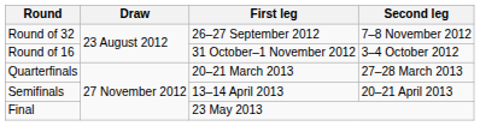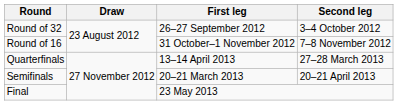 <table class="wikitable">
 <tr>
 <th>Round</th>
 <th>Draw</th>
 <th>First leg</th>
 <th>Second leg</th>
 </tr>
 <tr>
 <td>Round of 32</td>
 <td rowspan=2>23 August 2012</td>
 <td>26–27 September 2012</td>
-<td>7–8 November 2012</td>
+<td>3–4 October 2012</td>
 </tr>
 <tr>
 <td>Round of 16</td>
 <td>31 October–1 November 2012</td>
-<td>3–4 October 2012</td>
+<td>7–8 November 2012</td>
 </tr>
 <tr>
 <td>Quarterfinals</td>
 <td rowspan=3>27 November 2012</td>
-<td>20–21 March 2013</td>
+<td>13–14 April 2013</td>
 <td>27–28 March 2013</td>
 </tr>
 <tr>
 <td>Semifinals</td>
-<td>13–14 April 2013</td>
+<td>20–21 March 2013</td>
 <td>20–21 April 2013</td>
 </tr>
 <tr>
 <td>Final</td>
 <td colspan=2>23 May 2013</td>
 </tr>
 </table>
